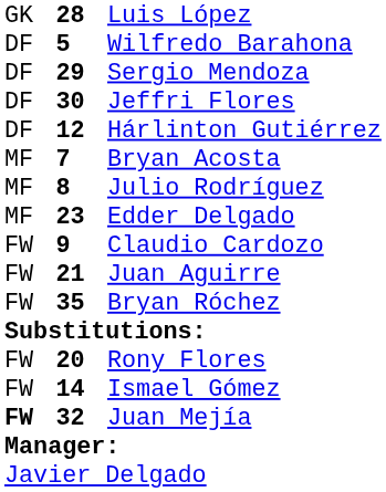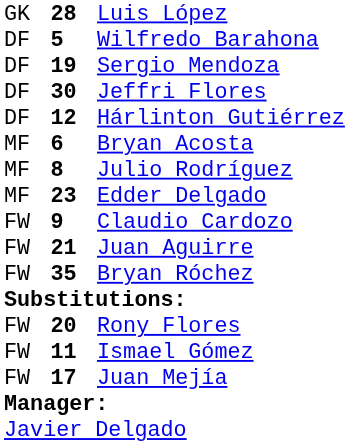 <table style = "font-size: 90%" cellspacing = "0" cellpadding = "0">
 <tr>
 <td colspan = 4></td>
 </tr>
 <tr>
 <th style="width:25px;"></th>
 <th style="width:25px;"></th>
 </tr>
 <tr>
 <td>GK</td>
 <td><strong>28</strong></td>
 <td> <a href='#'>Luis López</a></td>
 </tr>
 <tr>
 <td>DF</td>
 <td><strong>5</strong></td>
 <td> <a href='#'>Wilfredo Barahona</a></td>
 <td></td>
 <td></td>
 </tr>
 <tr>
 <td>DF</td>
-<td><strong>29</strong></td>
+<td><strong>19</strong></td>
 <td> <a href='#'>Sergio Mendoza</a></td>
 <td></td>
 <td></td>
 </tr>
 <tr>
 <td>DF</td>
 <td><strong>30</strong></td>
 <td> <a href='#'>Jeffri Flores</a></td>
 <td></td>
 <td></td>
 </tr>
 <tr>
 <td>DF</td>
 <td><strong>12</strong></td>
 <td> <a href='#'>Hárlinton Gutiérrez</a></td>
 </tr>
 <tr>
 <td>MF</td>
-<td><strong>7</strong></td>
+<td><strong>6</strong></td>
 <td> <a href='#'>Bryan Acosta</a></td>
 </tr>
 <tr>
 <td>MF</td>
 <td><strong>8</strong></td>
 <td> <a href='#'>Julio Rodríguez</a></td>
 <td></td>
 <td></td>
 </tr>
 <tr>
 <td>MF</td>
 <td><strong>23</strong></td>
 <td> <a href='#'>Edder Delgado</a></td>
 </tr>
 <tr>
 <td>FW</td>
 <td><strong>9</strong></td>
 <td> <a href='#'>Claudio Cardozo</a></td>
 </tr>
 <tr>
 <td>FW</td>
 <td><strong>21</strong></td>
 <td> <a href='#'>Juan Aguirre</a></td>
 <td></td>
 <td></td>
 </tr>
 <tr>
 <td>FW</td>
 <td><strong>35</strong></td>
 <td> <a href='#'>Bryan Róchez</a></td>
 </tr>
 <tr>
 <td colspan = 3><strong>Substitutions:</strong></td>
 </tr>
 <tr>
 <td>FW</td>
 <td><strong>20</strong></td>
 <td> <a href='#'>Rony Flores</a></td>
 <td></td>
 <td></td>
 </tr>
 <tr>
 <td>FW</td>
-<td><strong>14</strong></td>
+<td><strong>11</strong></td>
 <td> <a href='#'>Ismael Gómez</a></td>
 <td></td>
 <td></td>
 </tr>
 <tr>
-<td><strong>FW</strong></td>
-<td><strong>32</strong></td>
+<td>FW</td>
+<td><strong>17</strong></td>
 <td> <a href='#'>Juan Mejía</a></td>
 <td></td>
 <td></td>
 </tr>
 <tr>
 <td colspan = 3><strong>Manager:</strong></td>
 </tr>
 <tr>
 <td colspan = 3> <a href='#'>Javier Delgado</a></td>
 </tr>
 </table>
